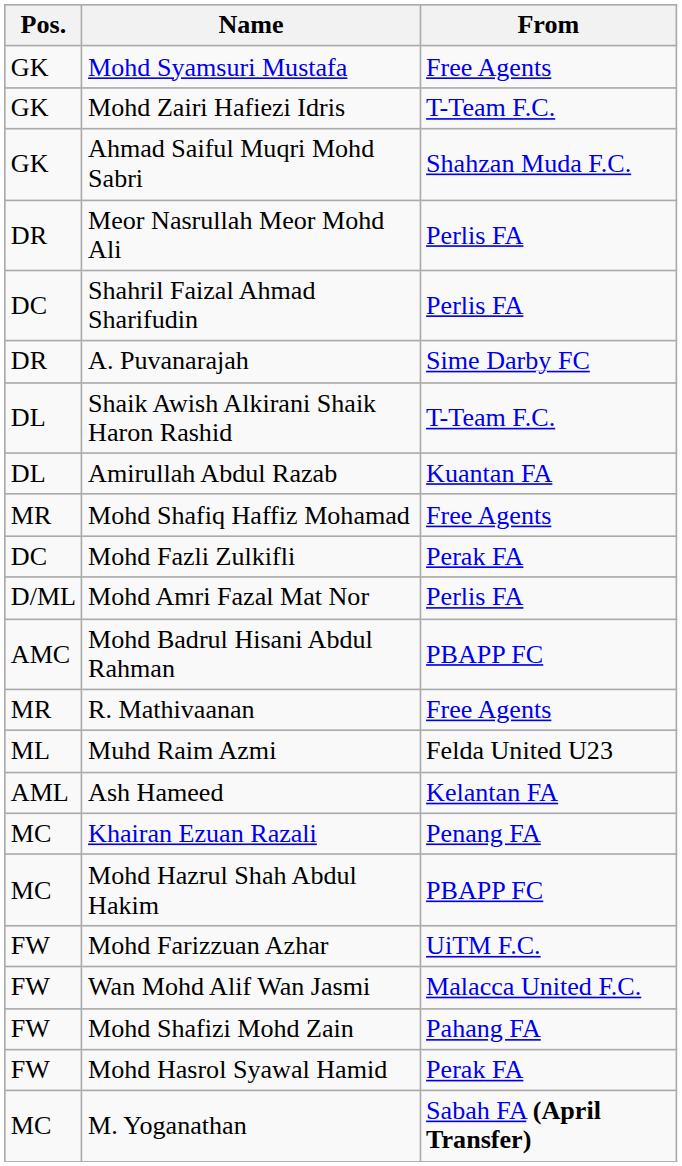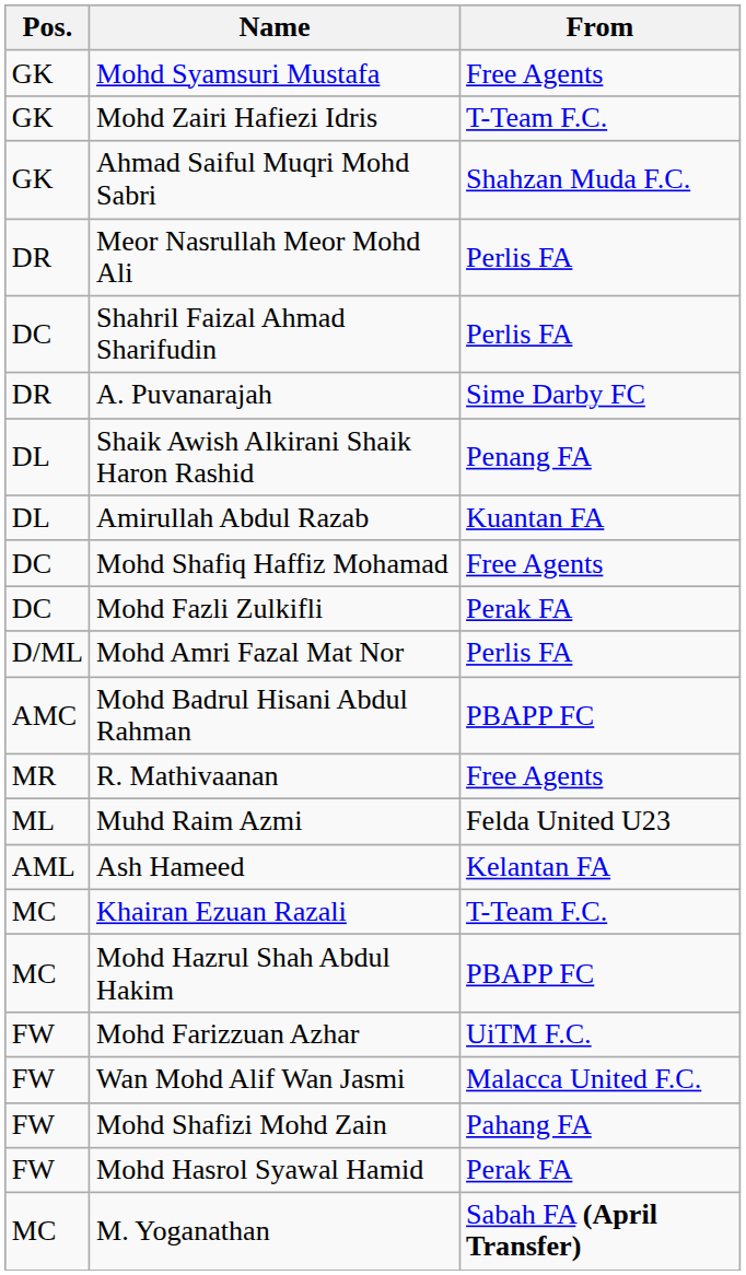 <table class="wikitable">
 <tr>
 <th width= 25>Pos.</th>
 <th width= 200>Name</th>
 <th width= 150>From</th>
 </tr>
 <tr>
 <td>GK</td>
 <td> <a href='#'>Mohd Syamsuri Mustafa</a></td>
 <td> <a href='#'>Free Agents</a></td>
 </tr>
 <tr>
 <td>GK</td>
 <td> Mohd Zairi Hafiezi Idris</td>
 <td> <a href='#'>T-Team F.C.</a></td>
 </tr>
 <tr>
 <td>GK</td>
 <td> Ahmad Saiful Muqri Mohd Sabri</td>
 <td> <a href='#'>Shahzan Muda F.C.</a></td>
 </tr>
 <tr>
 <td>DR</td>
 <td> Meor Nasrullah Meor Mohd Ali</td>
 <td> <a href='#'>Perlis FA</a></td>
 </tr>
 <tr>
 <td>DC</td>
 <td> Shahril Faizal Ahmad Sharifudin</td>
 <td> <a href='#'>Perlis FA</a></td>
 </tr>
 <tr>
 <td>DR</td>
 <td> A. Puvanarajah</td>
 <td> <a href='#'>Sime Darby FC</a></td>
 </tr>
 <tr>
 <td>DL</td>
 <td> Shaik Awish Alkirani Shaik Haron Rashid</td>
-<td> <a href='#'>T-Team F.C.</a></td>
+<td> <a href='#'>Penang FA</a></td>
 </tr>
 <tr>
 <td>DL</td>
 <td> Amirullah Abdul Razab</td>
 <td> <a href='#'>Kuantan FA</a></td>
 </tr>
 <tr>
-<td>MR</td>
+<td>DC</td>
 <td> Mohd Shafiq Haffiz Mohamad</td>
 <td> <a href='#'>Free Agents</a></td>
 </tr>
 <tr>
 <td>DC</td>
 <td> Mohd Fazli Zulkifli</td>
 <td> <a href='#'>Perak FA</a></td>
 </tr>
 <tr>
 <td>D/ML</td>
 <td> Mohd Amri Fazal Mat Nor</td>
 <td> <a href='#'>Perlis FA</a></td>
 </tr>
 <tr>
 <td>AMC</td>
 <td>  Mohd Badrul Hisani Abdul Rahman</td>
 <td> <a href='#'>PBAPP FC</a></td>
 </tr>
 <tr>
 <td>MR</td>
 <td> R. Mathivaanan</td>
 <td> <a href='#'>Free Agents</a></td>
 </tr>
 <tr>
 <td>ML</td>
 <td> Muhd Raim Azmi</td>
 <td> Felda United U23</td>
 </tr>
 <tr>
 <td>AML</td>
 <td> Ash Hameed</td>
 <td> <a href='#'>Kelantan FA</a></td>
 </tr>
 <tr>
 <td>MC</td>
 <td> <a href='#'>Khairan Ezuan Razali</a></td>
-<td> <a href='#'>Penang FA</a></td>
+<td> <a href='#'>T-Team F.C.</a></td>
 </tr>
 <tr>
 <td>MC</td>
 <td> Mohd Hazrul Shah Abdul Hakim</td>
 <td> <a href='#'>PBAPP FC</a></td>
 </tr>
 <tr>
 <td>FW</td>
 <td> Mohd Farizzuan Azhar</td>
 <td> <a href='#'>UiTM F.C.</a></td>
 </tr>
 <tr>
 <td>FW</td>
 <td> Wan Mohd Alif Wan Jasmi</td>
 <td> <a href='#'>Malacca United F.C.</a></td>
 </tr>
 <tr>
 <td>FW</td>
 <td> Mohd Shafizi Mohd Zain</td>
 <td> <a href='#'>Pahang FA</a></td>
 </tr>
 <tr>
 <td>FW</td>
 <td> Mohd Hasrol Syawal Hamid</td>
 <td> <a href='#'>Perak FA</a></td>
 </tr>
 <tr>
 <td>MC</td>
 <td> M. Yoganathan</td>
 <td> <a href='#'>Sabah FA</a>  <strong>(April Transfer)</strong></td>
 </tr>
 <tr>
 </tr>
 </table>
